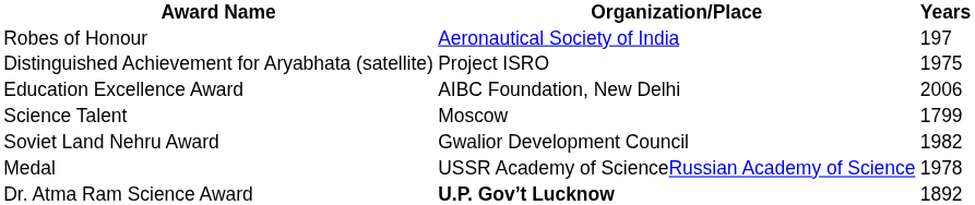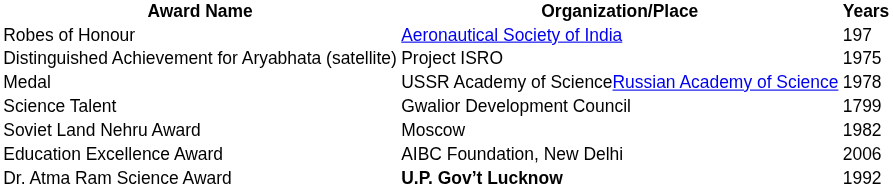 <table>
 <tr>
 <th>Award Name</th>
 <th>Organization/Place</th>
 <th>Years</th>
 </tr>
 <tr>
 <td>Robes of Honour</td>
 <td><a href='#'>Aeronautical Society of India</a></td>
 <td>197</td>
 </tr>
 <tr>
 <td>Distinguished Achievement for Aryabhata (satellite)</td>
 <td>Project ISRO</td>
 <td>1975</td>
 </tr>
 <tr>
+<td>Medal</td>
+<td>USSR Academy of Science<a href='#'>Russian Academy of Science</a></td>
+<td>1978</td>
+</tr>
+<tr>
+<td>Science Talent</td>
+<td>Gwalior Development Council</td>
+<td>1799</td>
+</tr>
+<tr>
+<td>Soviet Land Nehru Award</td>
+<td>Moscow</td>
+<td>1982</td>
+</tr>
+<tr>
 <td>Education Excellence Award</td>
 <td>AIBC Foundation, New Delhi</td>
 <td>2006</td>
 </tr>
 <tr>
-<td>Science Talent</td>
-<td>Moscow</td>
-<td>1799</td>
-</tr>
-<tr>
-<td>Soviet Land Nehru Award</td>
-<td>Gwalior Development Council</td>
-<td>1982</td>
-</tr>
-<tr>
-<td>Medal</td>
-<td>USSR Academy of Science<a href='#'>Russian Academy of Science</a></td>
-<td>1978</td>
-</tr>
-<tr>
 <td>Dr. Atma Ram Science Award</td>
 <td><strong>U.P. Gov’t Lucknow</strong></td>
-<td>1892</td>
+<td>1992</td>
 </tr>
 </table>
